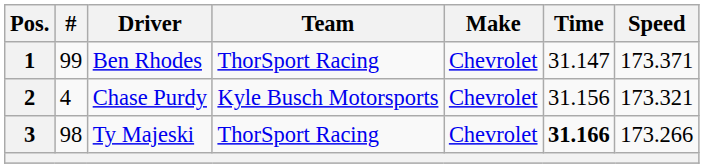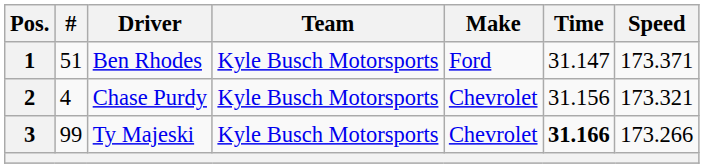 <table class="wikitable" style="font-size:95%">
 <tr>
 <th>Pos.</th>
 <th>#</th>
 <th>Driver</th>
 <th>Team</th>
 <th>Make</th>
 <th>Time</th>
 <th>Speed</th>
 </tr>
 <tr>
 <th>1</th>
-<td>99</td>
+<td>51</td>
 <td><a href='#'>Ben Rhodes</a></td>
-<td><a href='#'>ThorSport Racing</a></td>
-<td><a href='#'>Chevrolet</a></td>
+<td><a href='#'>Kyle Busch Motorsports</a></td>
+<td><a href='#'>Ford</a></td>
 <td>31.147</td>
 <td>173.371</td>
 </tr>
 <tr>
 <th>2</th>
 <td>4</td>
 <td><a href='#'>Chase Purdy</a></td>
 <td><a href='#'>Kyle Busch Motorsports</a></td>
 <td><a href='#'>Chevrolet</a></td>
 <td>31.156</td>
 <td>173.321</td>
 </tr>
 <tr>
 <th>3</th>
-<td>98</td>
+<td>99</td>
 <td><a href='#'>Ty Majeski</a></td>
-<td><a href='#'>ThorSport Racing</a></td>
+<td><a href='#'>Kyle Busch Motorsports</a></td>
 <td><a href='#'>Chevrolet</a></td>
 <td><strong>31.166</strong></td>
 <td>173.266</td>
 </tr>
 <tr>
 <th colspan="7"></th>
 </tr>
 </table>
